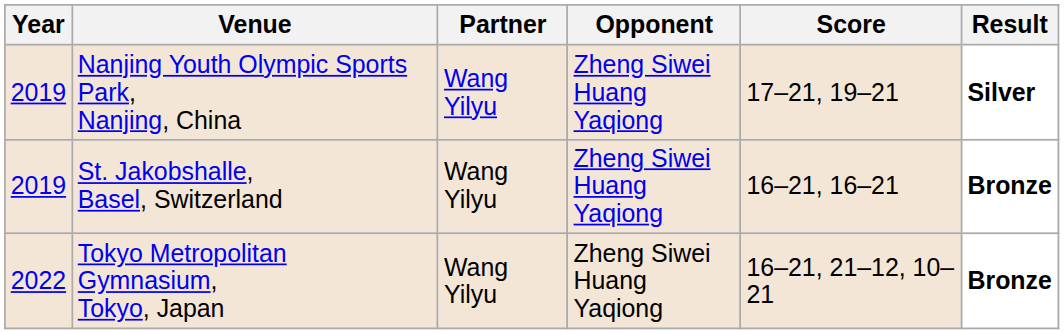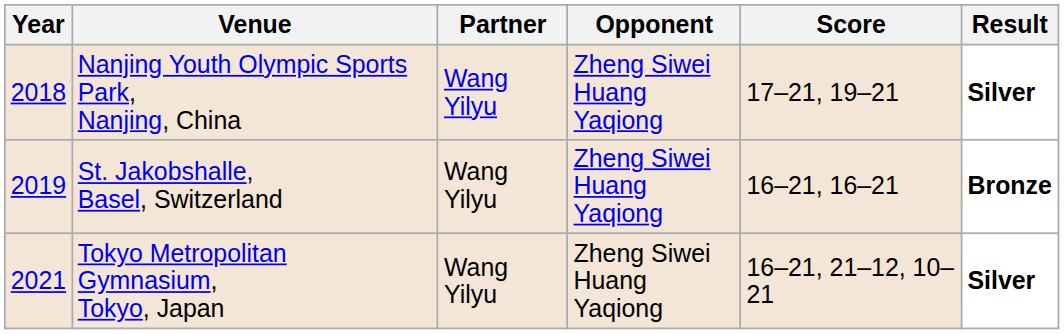 <table class="sortable wikitable" style="font-size: 90%;">
 <tr>
 <th>Year</th>
 <th>Venue</th>
 <th>Partner</th>
 <th>Opponent</th>
 <th>Score</th>
 <th>Result</th>
 </tr>
 <tr style="background:#F3E6D7">
-<td align="center"><a href='#'>2019</a></td>
+<td align="center"><a href='#'>2018</a></td>
 <td align="left"><a href='#'>Nanjing Youth Olympic Sports Park</a>,<br><a href='#'>Nanjing</a>, China</td>
 <td align="left"> <a href='#'>Wang Yilyu</a></td>
 <td align="left"> <a href='#'>Zheng Siwei</a><br> <a href='#'>Huang Yaqiong</a></td>
 <td align="left">17–21, 19–21</td>
 <td style="text-align:left; background:white"> <strong>Silver</strong></td>
 </tr>
 <tr style="background:#F3E6D7">
 <td align="center"><a href='#'>2019</a></td>
 <td align="left"><a href='#'>St. Jakobshalle</a>,<br><a href='#'>Basel</a>, Switzerland</td>
 <td align="left"> Wang Yilyu</td>
 <td align="left"> <a href='#'>Zheng Siwei</a><br> <a href='#'>Huang Yaqiong</a></td>
 <td align="left">16–21, 16–21</td>
 <td style="text-align:left; background:white"> <strong>Bronze</strong></td>
 </tr>
 <tr style="background:#F3E6D7">
-<td align="center"><a href='#'>2022</a></td>
+<td align="center"><a href='#'>2021</a></td>
 <td align="left"><a href='#'>Tokyo Metropolitan Gymnasium</a>,<br><a href='#'>Tokyo</a>, Japan</td>
 <td align="left"> Wang Yilyu</td>
 <td align="left"> Zheng Siwei<br> Huang Yaqiong</td>
 <td align="left">16–21, 21–12, 10–21</td>
-<td style="text-align:left; background:white"> <strong>Bronze</strong></td>
+<td style="text-align:left; background:white"> <strong>Silver</strong></td>
 </tr>
 </table>
